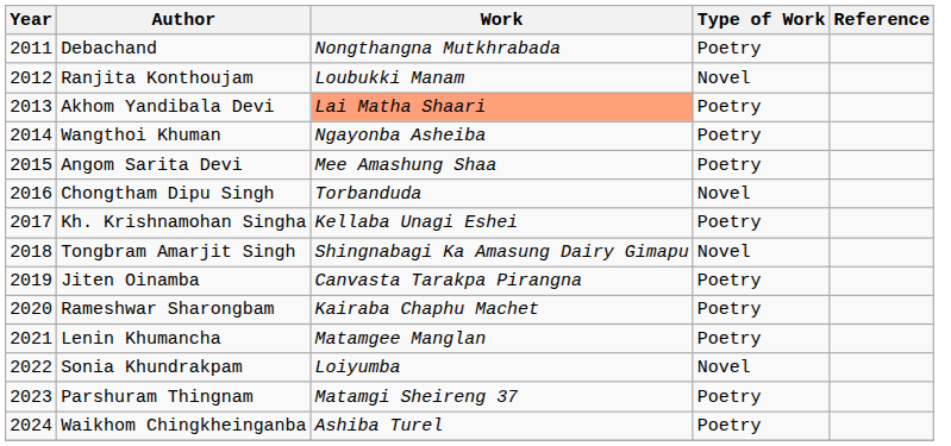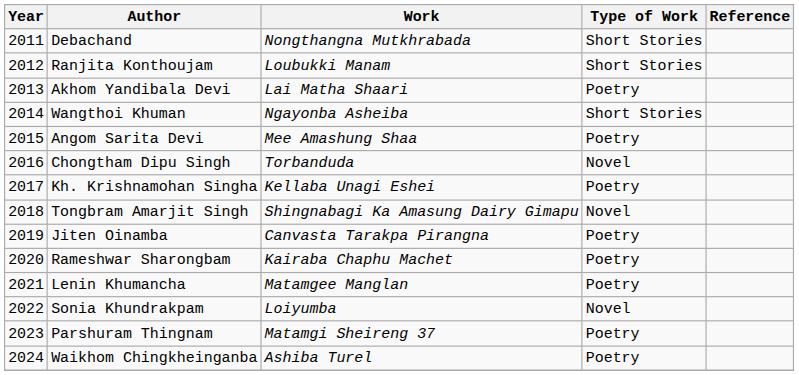 <table class="wikitable">
 <tr>
 <th>Year</th>
 <th>Author</th>
 <th>Work</th>
 <th>Type of Work</th>
 <th>Reference</th>
 </tr>
 <tr>
 <td>2011</td>
 <td>Debachand</td>
 <td><em>Nongthangna Mutkhrabada</em></td>
-<td>Poetry</td>
+<td>Short Stories</td>
 <td></td>
 </tr>
 <tr>
 <td>2012</td>
 <td>Ranjita Konthoujam</td>
 <td><em>Loubukki Manam</em></td>
-<td>Novel</td>
+<td>Short Stories</td>
 <td></td>
 </tr>
 <tr>
 <td>2013</td>
 <td>Akhom Yandibala Devi</td>
-<td style="background: lightsalmon;"><em>Lai Matha Shaari</em></td>
+<td><em>Lai Matha Shaari</em></td>
 <td>Poetry</td>
 <td></td>
 </tr>
 <tr>
 <td>2014</td>
 <td>Wangthoi Khuman</td>
 <td><em>Ngayonba Asheiba</em></td>
-<td>Poetry</td>
+<td>Short Stories</td>
 <td></td>
 </tr>
 <tr>
 <td>2015</td>
 <td>Angom Sarita Devi</td>
 <td><em>Mee Amashung Shaa</em></td>
 <td>Poetry</td>
 <td></td>
 </tr>
 <tr>
 <td>2016</td>
 <td>Chongtham Dipu Singh</td>
 <td><em>Torbanduda</em></td>
 <td>Novel</td>
 <td></td>
 </tr>
 <tr>
 <td>2017</td>
 <td>Kh. Krishnamohan Singha</td>
 <td><em>Kellaba Unagi Eshei</em></td>
 <td>Poetry</td>
 <td></td>
 </tr>
 <tr>
 <td>2018</td>
 <td>Tongbram Amarjit Singh</td>
 <td><em>Shingnabagi Ka Amasung Dairy Gimapu</em></td>
 <td>Novel</td>
 <td></td>
 </tr>
 <tr>
 <td>2019</td>
 <td>Jiten Oinamba</td>
 <td><em>Canvasta Tarakpa Pirangna</em></td>
 <td>Poetry</td>
 <td></td>
 </tr>
 <tr>
 <td>2020</td>
 <td>Rameshwar Sharongbam</td>
 <td><em>Kairaba Chaphu Machet</em></td>
 <td>Poetry</td>
 <td></td>
 </tr>
 <tr>
 <td>2021</td>
 <td>Lenin Khumancha</td>
 <td><em>Matamgee Manglan</em></td>
 <td>Poetry</td>
 <td></td>
 </tr>
 <tr>
 <td>2022</td>
 <td>Sonia Khundrakpam</td>
 <td><em>Loiyumba</em></td>
 <td>Novel</td>
 <td></td>
 </tr>
 <tr>
 <td>2023</td>
 <td>Parshuram Thingnam</td>
 <td><em>Matamgi Sheireng 37</em></td>
 <td>Poetry</td>
 <td></td>
 </tr>
 <tr>
 <td>2024</td>
 <td>Waikhom Chingkheinganba</td>
 <td><em>Ashiba Turel</em></td>
 <td>Poetry</td>
 <td></td>
 </tr>
 <tr>
 </tr>
 </table>
